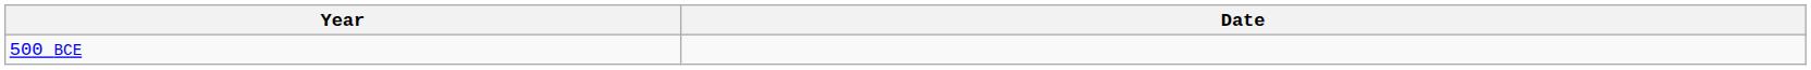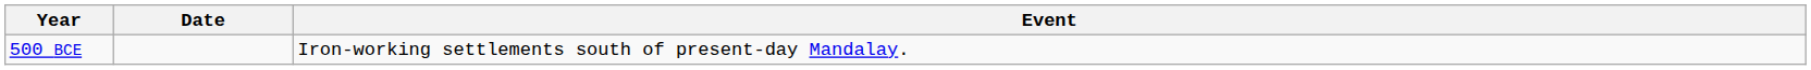 <table class="wikitable" width="100%">
 <tr>
 <th style="width:6%">Year</th>
 <th style="width:10%">Date</th>
+<th>Event</th>
 </tr>
 <tr>
 <td><a href='#'>500 <small>BCE</small></a></td>
 <td></td>
+<td>Iron-working settlements south of present-day <a href='#'>Mandalay</a>.</td>
 </tr>
 </table>
